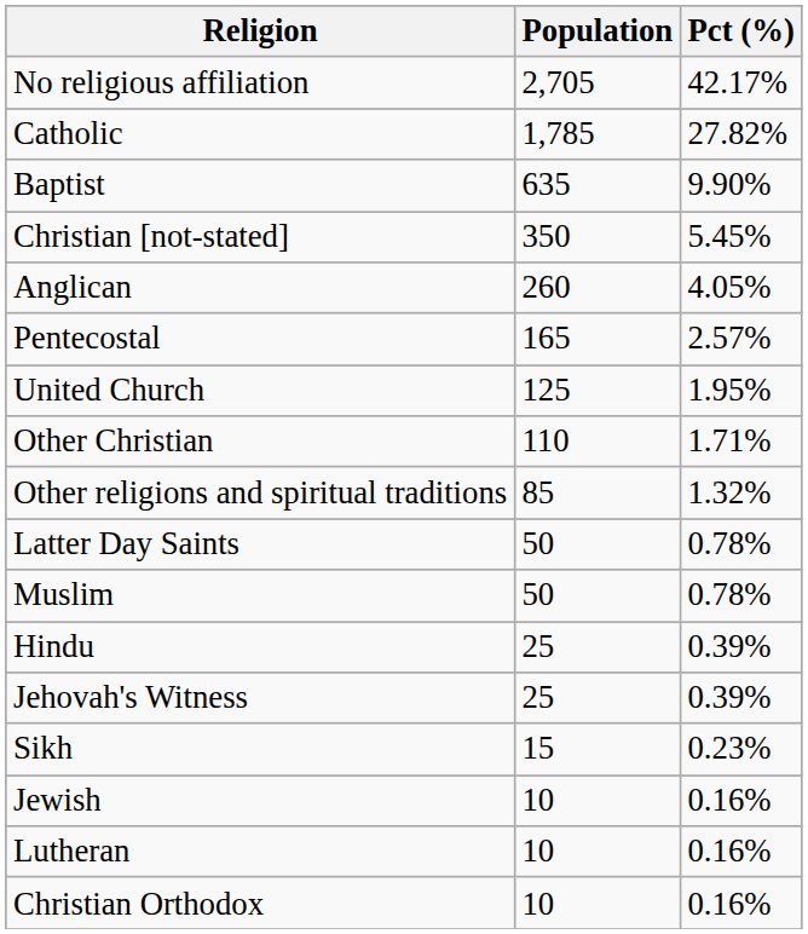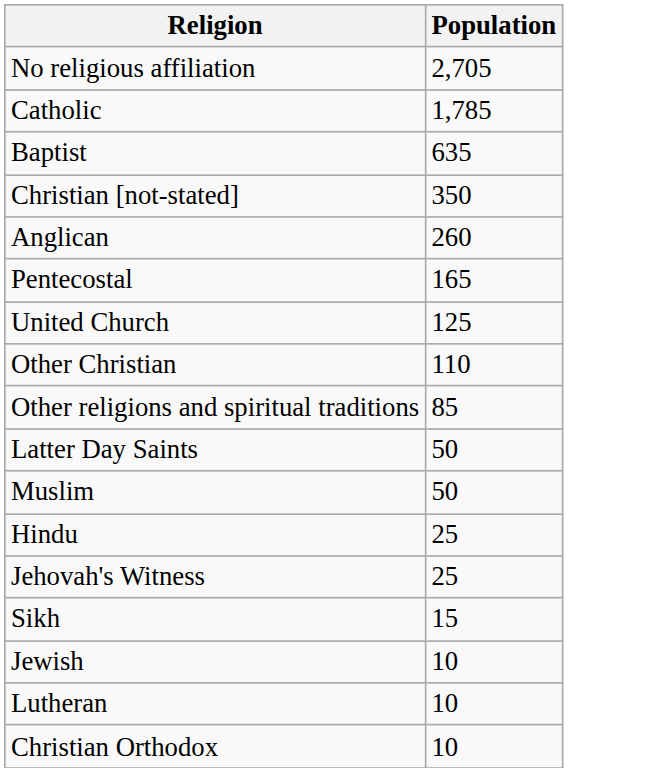 <table class="wikitable">
 <tr>
 <th>Religion</th>
 <th>Population</th>
-<th>Pct (%)</th>
 </tr>
 <tr>
 <td>No religious affiliation</td>
 <td>2,705</td>
-<td>42.17%</td>
 </tr>
 <tr>
 <td>Catholic</td>
 <td>1,785</td>
-<td>27.82%</td>
 </tr>
 <tr>
 <td>Baptist</td>
 <td>635</td>
-<td>9.90%</td>
 </tr>
 <tr>
 <td>Christian [not-stated]</td>
 <td>350</td>
-<td>5.45%</td>
 </tr>
 <tr>
 <td>Anglican</td>
 <td>260</td>
-<td>4.05%</td>
 </tr>
 <tr>
 <td>Pentecostal</td>
 <td>165</td>
-<td>2.57%</td>
 </tr>
 <tr>
 <td>United Church</td>
 <td>125</td>
-<td>1.95%</td>
 </tr>
 <tr>
 <td>Other Christian</td>
 <td>110</td>
-<td>1.71%</td>
 </tr>
 <tr>
 <td>Other religions and spiritual traditions</td>
 <td>85</td>
-<td>1.32%</td>
 </tr>
 <tr>
 <td>Latter Day Saints</td>
 <td>50</td>
-<td>0.78%</td>
 </tr>
 <tr>
 <td>Muslim</td>
 <td>50</td>
-<td>0.78%</td>
 </tr>
 <tr>
 <td>Hindu</td>
 <td>25</td>
-<td>0.39%</td>
 </tr>
 <tr>
 <td>Jehovah's Witness</td>
 <td>25</td>
-<td>0.39%</td>
 </tr>
 <tr>
 <td>Sikh</td>
 <td>15</td>
-<td>0.23%</td>
 </tr>
 <tr>
 <td>Jewish</td>
 <td>10</td>
-<td>0.16%</td>
 </tr>
 <tr>
 <td>Lutheran</td>
 <td>10</td>
-<td>0.16%</td>
 </tr>
 <tr>
 <td>Christian Orthodox</td>
 <td>10</td>
-<td>0.16%</td>
 </tr>
 </table>
